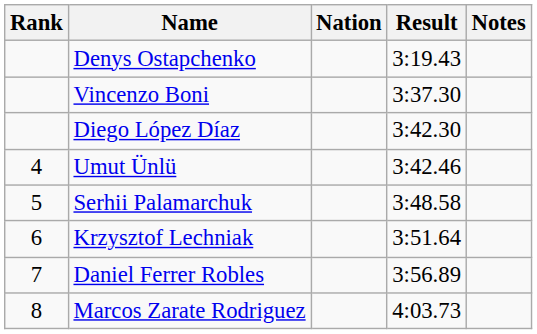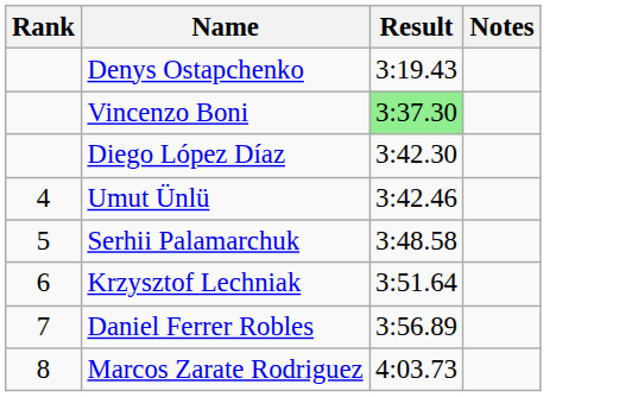 <table class="wikitable sortable" style="text-align:center">
 <tr>
 <th>Rank</th>
 <th>Name</th>
-<th>Nation</th>
 <th>Result</th>
 <th>Notes</th>
 </tr>
 <tr>
 <td></td>
 <td align="left"><a href='#'>Denys Ostapchenko</a></td>
-<td align=left></td>
 <td>3:19.43</td>
 <td></td>
 </tr>
 <tr>
 <td></td>
 <td align="left"><a href='#'>Vincenzo Boni</a></td>
-<td align=left></td>
-<td>3:37.30</td>
+<td style="background: lightgreen;">3:37.30</td>
 <td></td>
 </tr>
 <tr>
 <td></td>
 <td align="left"><a href='#'>Diego López Díaz</a></td>
-<td align=left></td>
 <td>3:42.30</td>
 <td></td>
 </tr>
 <tr>
 <td>4</td>
 <td align="left"><a href='#'>Umut Ünlü</a></td>
-<td align=left></td>
 <td>3:42.46</td>
 <td></td>
 </tr>
 <tr>
 <td>5</td>
 <td align="left"><a href='#'>Serhii Palamarchuk</a></td>
-<td align=left></td>
 <td>3:48.58</td>
 <td></td>
 </tr>
 <tr>
 <td>6</td>
 <td align="left"><a href='#'>Krzysztof Lechniak</a></td>
-<td align=left></td>
 <td>3:51.64</td>
 <td></td>
 </tr>
 <tr>
 <td>7</td>
 <td align="left"><a href='#'>Daniel Ferrer Robles</a></td>
-<td align=left></td>
 <td>3:56.89</td>
 <td></td>
 </tr>
 <tr>
 <td>8</td>
 <td align="left"><a href='#'>Marcos Zarate Rodriguez</a></td>
-<td align=left></td>
 <td>4:03.73</td>
 <td></td>
 </tr>
 </table>
